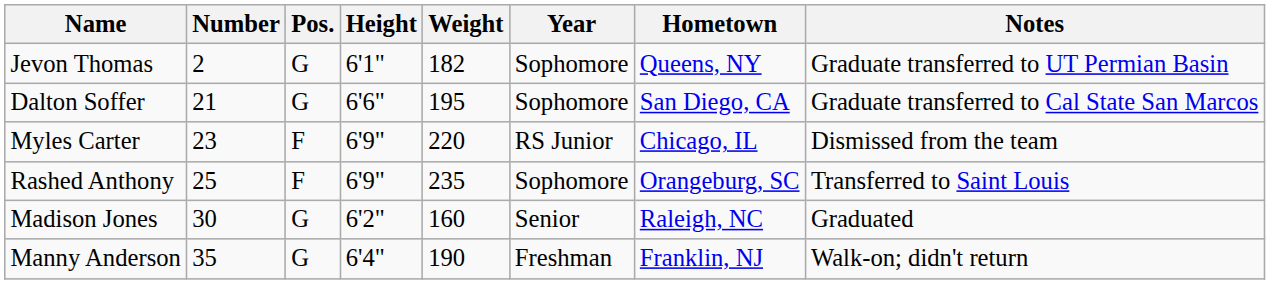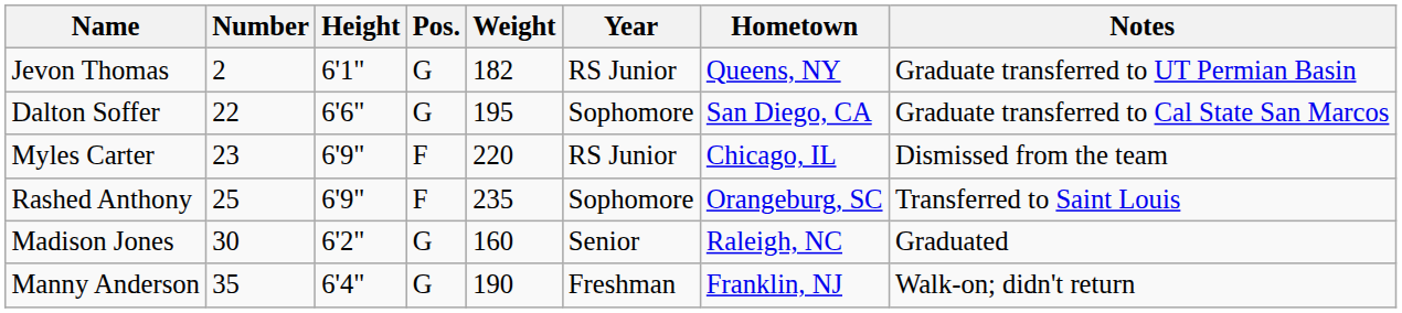 <table class="wikitable sortable" border="1">
 <tr>
 <th>Name</th>
 <th>Number</th>
+<th>Height</th>
 <th>Pos.</th>
-<th>Height</th>
 <th>Weight</th>
 <th>Year</th>
 <th>Hometown</th>
 <th class="unsortable">Notes</th>
 </tr>
 <tr>
 <td>Jevon Thomas</td>
 <td>2</td>
+<td>6'1"</td>
 <td>G</td>
-<td>6'1"</td>
 <td>182</td>
-<td>Sophomore</td>
+<td>RS Junior</td>
 <td><a href='#'>Queens, NY</a></td>
 <td>Graduate transferred to <a href='#'>UT Permian Basin</a></td>
 </tr>
 <tr>
 <td>Dalton Soffer</td>
-<td>21</td>
+<td>22</td>
+<td>6'6"</td>
 <td>G</td>
-<td>6'6"</td>
 <td>195</td>
 <td>Sophomore</td>
 <td><a href='#'>San Diego, CA</a></td>
 <td>Graduate transferred to <a href='#'>Cal State San Marcos</a></td>
 </tr>
 <tr>
 <td>Myles Carter</td>
 <td>23</td>
+<td>6'9"</td>
 <td>F</td>
-<td>6'9"</td>
 <td>220</td>
 <td>RS Junior</td>
 <td><a href='#'>Chicago, IL</a></td>
 <td>Dismissed from the team</td>
 </tr>
 <tr>
 <td>Rashed Anthony</td>
 <td>25</td>
+<td>6'9"</td>
 <td>F</td>
-<td>6'9"</td>
 <td>235</td>
 <td>Sophomore</td>
 <td><a href='#'>Orangeburg, SC</a></td>
 <td>Transferred to <a href='#'>Saint Louis</a></td>
 </tr>
 <tr>
 <td>Madison Jones</td>
 <td>30</td>
+<td>6'2"</td>
 <td>G</td>
-<td>6'2"</td>
 <td>160</td>
 <td>Senior</td>
 <td><a href='#'>Raleigh, NC</a></td>
 <td>Graduated</td>
 </tr>
 <tr>
 <td>Manny Anderson</td>
 <td>35</td>
+<td>6'4"</td>
 <td>G</td>
-<td>6'4"</td>
 <td>190</td>
 <td>Freshman</td>
 <td><a href='#'>Franklin, NJ</a></td>
 <td>Walk-on; didn't return</td>
 </tr>
 </table>
